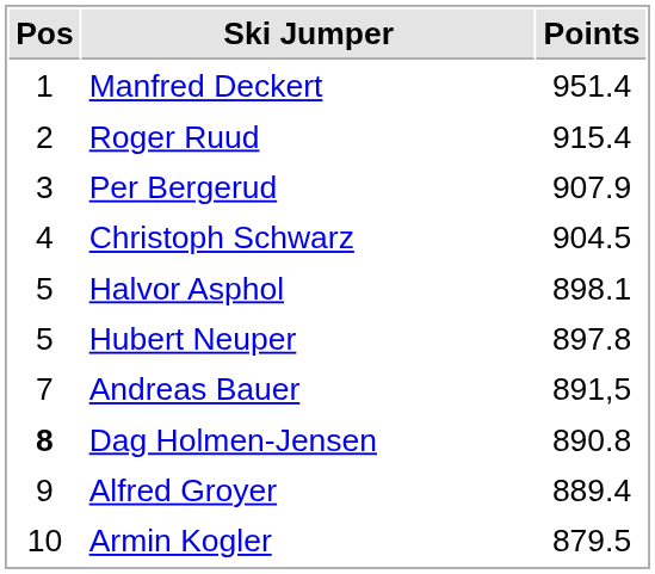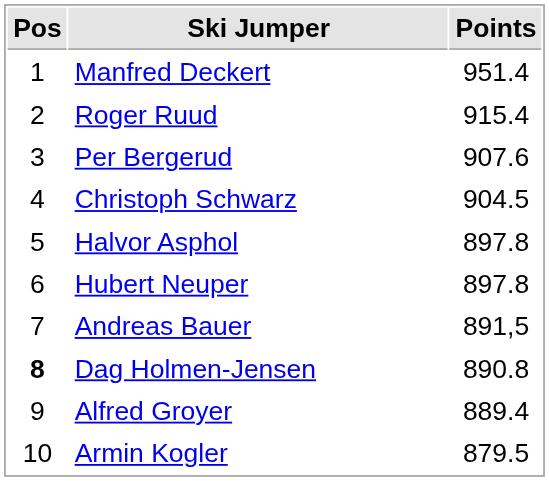 <table cellspacing="1" cellpadding="3" style="border:1px solid #AAAAAA;font-size:90%">
 <tr bgcolor="#E4E4E4">
 <th style="border-bottom:1px solid #AAAAAA" width=10>Pos</th>
 <th style="border-bottom:1px solid #AAAAAA" width=200>Ski Jumper</th>
 <th style="border-bottom:1px solid #AAAAAA" width=20>Points</th>
 </tr>
 <tr align="center">
 <td>1</td>
 <td align="left"> <a href='#'>Manfred Deckert</a></td>
 <td>951.4</td>
 </tr>
 <tr align="center">
 <td>2</td>
 <td align="left"> <a href='#'>Roger Ruud</a></td>
 <td>915.4</td>
 </tr>
 <tr align="center">
 <td>3</td>
 <td align="left"> <a href='#'>Per Bergerud</a></td>
-<td>907.9</td>
+<td>907.6</td>
 </tr>
 <tr align="center">
 <td>4</td>
 <td align="left"> <a href='#'>Christoph Schwarz</a></td>
 <td>904.5</td>
 </tr>
 <tr align="center">
 <td>5</td>
 <td align="left"> <a href='#'>Halvor Asphol</a></td>
-<td>898.1</td>
+<td>897.8</td>
 </tr>
 <tr align="center">
-<td>5</td>
+<td>6</td>
 <td align="left"> <a href='#'>Hubert Neuper</a></td>
 <td>897.8</td>
 </tr>
 <tr align="center">
 <td>7</td>
 <td align="left"> <a href='#'>Andreas Bauer</a></td>
 <td>891,5</td>
 </tr>
 <tr align="center">
 <td><strong>8</strong></td>
 <td align="left"> <a href='#'>Dag Holmen-Jensen</a></td>
 <td>890.8</td>
 </tr>
 <tr align="center">
 <td>9</td>
 <td align="left"> <a href='#'>Alfred Groyer</a></td>
 <td>889.4</td>
 </tr>
 <tr align="center">
 <td>10</td>
 <td align="left"> <a href='#'>Armin Kogler</a></td>
 <td>879.5</td>
 </tr>
 </table>
